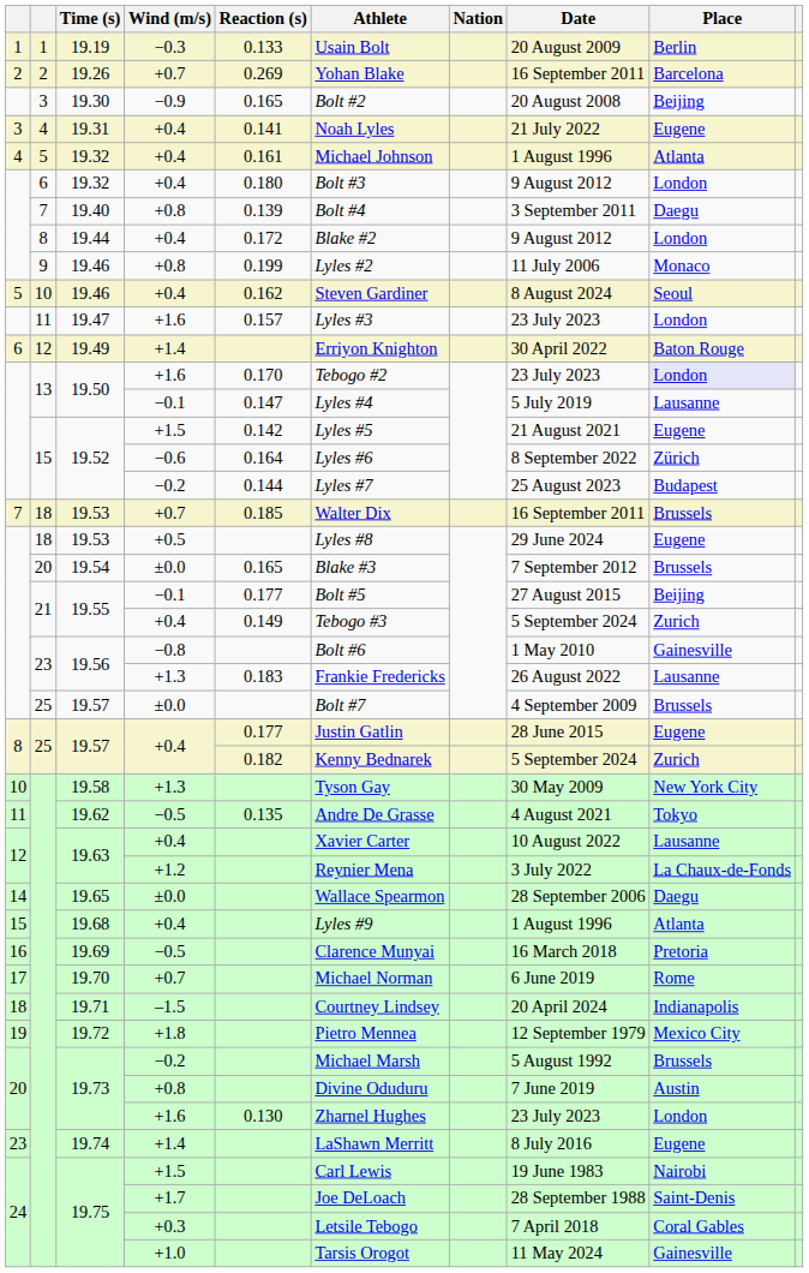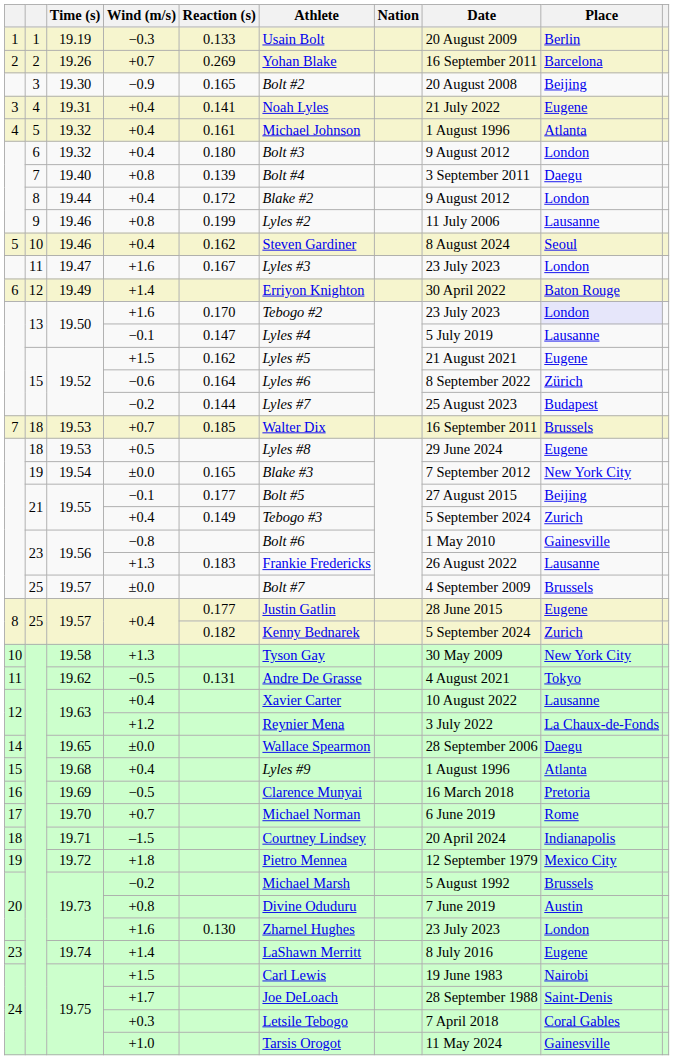 <table class="wikitable sortable">
 <tr>
 <th></th>
 <th></th>
 <th>Time (s)</th>
 <th>Wind (m/s)</th>
 <th>Reaction (s)</th>
 <th>Athlete</th>
 <th>Nation</th>
 <th>Date</th>
 <th>Place</th>
 <th class="unsortable"></th>
 </tr>
 <tr bgcolor="#f6F5CE">
 <td align=center>1</td>
 <td align=center>1</td>
 <td align=center>19.19</td>
 <td align=center>−0.3</td>
 <td align=center>0.133</td>
 <td><a href='#'>Usain Bolt</a></td>
 <td></td>
 <td>20 August 2009</td>
 <td><a href='#'>Berlin</a></td>
 <td></td>
 </tr>
 <tr bgcolor="#f6F5CE">
 <td align=center>2</td>
 <td align=center>2</td>
 <td align=center>19.26</td>
 <td align=center>+0.7</td>
 <td align=center>0.269</td>
 <td><a href='#'>Yohan Blake</a></td>
 <td></td>
 <td>16 September 2011</td>
 <td><a href='#'>Barcelona</a></td>
 <td></td>
 </tr>
 <tr>
 <td></td>
 <td align=center>3</td>
 <td align=center>19.30</td>
 <td align=center>−0.9</td>
 <td align=center>0.165</td>
 <td><em>Bolt #2</em></td>
 <td></td>
 <td>20 August 2008</td>
 <td><a href='#'>Beijing</a></td>
 <td></td>
 </tr>
 <tr bgcolor="#f6F5CE">
 <td align="center">3</td>
 <td align="center">4</td>
 <td align="center">19.31</td>
 <td align="center">+0.4</td>
 <td align=center>0.141</td>
 <td><a href='#'>Noah Lyles</a></td>
 <td></td>
 <td>21 July 2022</td>
 <td><a href='#'>Eugene</a></td>
 <td></td>
 </tr>
 <tr bgcolor="#f6F5CE">
 <td align="center">4</td>
 <td align="center">5</td>
 <td align="center">19.32</td>
 <td align="center">+0.4</td>
 <td align=center>0.161</td>
 <td><a href='#'>Michael Johnson</a></td>
 <td></td>
 <td>1 August 1996</td>
 <td><a href='#'>Atlanta</a></td>
 <td></td>
 </tr>
 <tr>
 <td rowspan="4"></td>
 <td align="center">6</td>
 <td align="center">19.32</td>
 <td align="center">+0.4</td>
 <td align=center>0.180</td>
 <td><em>Bolt #3</em></td>
 <td></td>
 <td>9 August 2012</td>
 <td><a href='#'>London</a></td>
 <td></td>
 </tr>
 <tr>
 <td align="center">7</td>
 <td align="center">19.40</td>
 <td align="center">+0.8</td>
 <td align=center>0.139</td>
 <td><em>Bolt #4</em></td>
 <td></td>
 <td>3 September 2011</td>
 <td><a href='#'>Daegu</a></td>
 <td></td>
 </tr>
 <tr>
 <td align="center">8</td>
 <td align="center">19.44</td>
 <td align="center">+0.4</td>
 <td align=center>0.172</td>
 <td><em>Blake #2</em></td>
 <td></td>
 <td>9 August 2012</td>
 <td><a href='#'>London</a></td>
 <td></td>
 </tr>
 <tr>
 <td align="center">9</td>
 <td align="center">19.46</td>
 <td align="center">+0.8</td>
 <td align="center">0.199</td>
 <td><em>Lyles #2</em></td>
 <td></td>
 <td>11 July 2006</td>
-<td><a href='#'>Monaco</a></td>
+<td><a href='#'>Lausanne</a></td>
 <td></td>
 </tr>
 <tr bgcolor="#f6F5CE">
 <td align="center">5</td>
 <td align="center">10</td>
 <td align="center">19.46</td>
 <td align="center">+0.4</td>
 <td align="center">0.162</td>
 <td><a href='#'>Steven Gardiner</a></td>
 <td></td>
 <td>8 August 2024</td>
 <td><a href='#'>Seoul</a></td>
 <td></td>
 </tr>
 <tr>
 <td></td>
 <td align="center">11</td>
 <td align="center">19.47</td>
 <td align="center">+1.6</td>
-<td align="center">0.157</td>
+<td align="center">0.167</td>
 <td><em>Lyles #3</em></td>
 <td></td>
 <td>23 July 2023</td>
 <td><a href='#'>London</a></td>
 <td></td>
 </tr>
 <tr bgcolor="#f6F5CE">
 <td align="center">6</td>
 <td align="center">12</td>
 <td align="center">19.49</td>
 <td align="center">+1.4</td>
 <td align="center"></td>
 <td><a href='#'>Erriyon Knighton</a></td>
 <td></td>
 <td>30 April 2022</td>
 <td><a href='#'>Baton Rouge</a></td>
 <td></td>
 </tr>
 <tr>
 <td rowspan="5" align="center"></td>
 <td rowspan="2" align="center">13</td>
 <td rowspan="2" align="center">19.50</td>
 <td align="center">+1.6</td>
 <td align="center">0.170</td>
 <td><em>Tebogo #2</em></td>
 <td rowspan="5"></td>
 <td>23 July 2023</td>
 <td style="background: lavender;"><a href='#'>London</a></td>
 <td></td>
 </tr>
 <tr>
 <td align="center">−0.1</td>
 <td align="center">0.147</td>
 <td><em>Lyles #4</em></td>
 <td>5 July 2019</td>
 <td><a href='#'>Lausanne</a></td>
 <td></td>
 </tr>
 <tr>
 <td rowspan="3" align="center">15</td>
 <td rowspan="3" align="center">19.52</td>
 <td align="center">+1.5</td>
-<td align="center">0.142</td>
+<td align="center">0.162</td>
 <td><em>Lyles #5</em></td>
 <td>21 August 2021</td>
 <td><a href='#'>Eugene</a></td>
 <td></td>
 </tr>
 <tr>
 <td align="center">−0.6</td>
 <td align="center">0.164</td>
 <td><em>Lyles #6</em></td>
 <td>8 September 2022</td>
 <td><a href='#'>Zürich</a></td>
 <td></td>
 </tr>
 <tr>
 <td align="center">−0.2</td>
 <td align="center">0.144</td>
 <td><em>Lyles #7</em></td>
 <td>25 August 2023</td>
 <td><a href='#'>Budapest</a></td>
 <td></td>
 </tr>
 <tr bgcolor="#f6F5CE">
 <td align="center">7</td>
 <td align="center">18</td>
 <td align="center">19.53</td>
 <td align="center">+0.7</td>
 <td align="center">0.185</td>
 <td><a href='#'>Walter Dix</a></td>
 <td></td>
 <td>16 September 2011</td>
 <td><a href='#'>Brussels</a></td>
 <td></td>
 </tr>
 <tr>
 <td rowspan="7"></td>
 <td align=center>18</td>
 <td align="center">19.53</td>
 <td align=center>+0.5</td>
 <td align=center></td>
 <td><em>Lyles #8</em></td>
 <td rowspan="7"></td>
 <td>29 June 2024</td>
 <td><a href='#'>Eugene</a></td>
 <td></td>
 </tr>
 <tr>
-<td align="center">20</td>
+<td align="center">19</td>
 <td align="center">19.54</td>
 <td align="center">±0.0</td>
 <td align="center">0.165</td>
 <td><em>Blake #3</em></td>
 <td>7 September 2012</td>
-<td><a href='#'>Brussels</a></td>
+<td><a href='#'>New York City</a></td>
 <td></td>
 </tr>
 <tr>
 <td rowspan="2" align="center">21</td>
 <td rowspan="2" align="center">19.55</td>
 <td align="center">−0.1</td>
 <td align="center">0.177</td>
 <td><em>Bolt #5</em></td>
 <td>27 August 2015</td>
 <td><a href='#'>Beijing</a></td>
 <td></td>
 </tr>
 <tr>
 <td align="center">+0.4</td>
 <td align="center">0.149</td>
 <td><em>Tebogo #3</em></td>
 <td>5 September 2024</td>
 <td><a href='#'>Zurich</a></td>
 <td></td>
 </tr>
 <tr>
 <td rowspan="2" align="center">23</td>
 <td rowspan="2" align="center">19.56</td>
 <td align="center">−0.8</td>
 <td align="center"></td>
 <td><em>Bolt #6</em></td>
 <td>1 May 2010</td>
 <td><a href='#'>Gainesville</a></td>
 <td></td>
 </tr>
 <tr>
 <td align="center">+1.3</td>
 <td align="center">0.183</td>
 <td><a href='#'>Frankie Fredericks</a></td>
 <td>26 August 2022</td>
 <td><a href='#'>Lausanne</a></td>
 <td></td>
 </tr>
 <tr>
 <td align="center">25</td>
 <td align="center">19.57</td>
 <td align="center">±0.0</td>
 <td align="center"></td>
 <td><em>Bolt #7</em></td>
 <td>4 September 2009</td>
 <td><a href='#'>Brussels</a></td>
 <td></td>
 </tr>
 <tr bgcolor="#f6F5CE">
 <td rowspan="2" align="center">8</td>
 <td rowspan="2" align="center">25</td>
 <td rowspan="2" align="center">19.57</td>
 <td rowspan="2" align="center">+0.4</td>
 <td align="center">0.177</td>
 <td><a href='#'>Justin Gatlin</a></td>
 <td></td>
 <td>28 June 2015</td>
 <td><a href='#'>Eugene</a></td>
 <td></td>
 </tr>
 <tr bgcolor="#f6F5CE">
 <td align="center">0.182</td>
 <td><a href='#'>Kenny Bednarek</a></td>
 <td></td>
 <td>5 September 2024</td>
 <td><a href='#'>Zurich</a></td>
 <td></td>
 </tr>
 <tr bgcolor="#CCFFCC">
 <td align="center">10</td>
 <td rowspan="18" align="center"></td>
 <td align="center">19.58</td>
 <td align="center">+1.3</td>
 <td align="center"></td>
 <td><a href='#'>Tyson Gay</a></td>
 <td></td>
 <td>30 May 2009</td>
 <td><a href='#'>New York City</a></td>
 <td></td>
 </tr>
 <tr bgcolor="#CCFFCC">
 <td align="center">11</td>
 <td align="center">19.62</td>
 <td align="center">−0.5</td>
-<td align="center">0.135</td>
+<td align="center">0.131</td>
 <td><a href='#'>Andre De Grasse</a></td>
 <td></td>
 <td>4 August 2021</td>
 <td><a href='#'>Tokyo</a></td>
 <td></td>
 </tr>
 <tr bgcolor="#CCFFCC">
 <td rowspan="2" align="center">12</td>
 <td rowspan="2" align="center">19.63</td>
 <td align="center">+0.4</td>
 <td align="center"></td>
 <td><a href='#'>Xavier Carter</a></td>
 <td></td>
 <td>10 August 2022</td>
 <td><a href='#'>Lausanne</a></td>
 <td></td>
 </tr>
 <tr bgcolor="#CCFFCC">
 <td align="center">+1.2</td>
 <td align="center"></td>
 <td><a href='#'>Reynier Mena</a></td>
 <td></td>
 <td>3 July 2022</td>
 <td><a href='#'>La Chaux-de-Fonds</a></td>
 <td></td>
 </tr>
 <tr bgcolor="#CCFFCC">
 <td align="center">14</td>
 <td align="center">19.65</td>
 <td align="center">±0.0</td>
 <td align=center></td>
 <td><a href='#'>Wallace Spearmon</a></td>
 <td></td>
 <td>28 September 2006</td>
 <td><a href='#'>Daegu</a></td>
 <td></td>
 </tr>
 <tr bgcolor=#CCFFCC>
 <td align="center">15</td>
 <td align="center">19.68</td>
 <td align="center">+0.4</td>
 <td align="center"></td>
 <td><em>Lyles #9</em></td>
 <td></td>
 <td>1 August 1996</td>
 <td><a href='#'>Atlanta</a></td>
 <td></td>
 </tr>
 <tr bgcolor=#CCFFCC>
 <td align=center>16</td>
 <td align="center">19.69</td>
 <td align=center>−0.5</td>
 <td align=center></td>
 <td><a href='#'>Clarence Munyai</a></td>
 <td></td>
 <td>16 March 2018</td>
 <td><a href='#'>Pretoria</a></td>
 <td></td>
 </tr>
 <tr bgcolor=#CCFFCC>
 <td align=center>17</td>
 <td align="center">19.70</td>
 <td align=center>+0.7</td>
 <td align=center></td>
 <td><a href='#'>Michael Norman</a></td>
 <td></td>
 <td>6 June 2019</td>
 <td><a href='#'>Rome</a></td>
 <td></td>
 </tr>
 <tr bgcolor=#CCFFCC>
 <td align=center>18</td>
 <td align="center">19.71</td>
 <td align=center>–1.5</td>
 <td align=center></td>
 <td><a href='#'>Courtney Lindsey</a></td>
 <td></td>
 <td>20 April 2024</td>
 <td><a href='#'>Indianapolis</a></td>
 <td></td>
 </tr>
 <tr bgcolor=#CCFFCC>
 <td align=center>19</td>
 <td align="center">19.72</td>
 <td align=center>+1.8</td>
 <td align=center></td>
 <td><a href='#'>Pietro Mennea</a></td>
 <td></td>
 <td>12 September 1979</td>
 <td><a href='#'>Mexico City</a></td>
 <td></td>
 </tr>
 <tr bgcolor=#CCFFCC>
 <td rowspan=3 align=center>20</td>
 <td rowspan="3" align="center">19.73</td>
 <td align=center>−0.2</td>
 <td align=center></td>
 <td><a href='#'>Michael Marsh</a></td>
 <td></td>
 <td>5 August 1992</td>
 <td><a href='#'>Brussels</a></td>
 <td></td>
 </tr>
 <tr bgcolor=#CCFFCC>
 <td align=center>+0.8</td>
 <td align=center></td>
 <td><a href='#'>Divine Oduduru</a></td>
 <td></td>
 <td>7 June 2019</td>
 <td><a href='#'>Austin</a></td>
 <td></td>
 </tr>
 <tr bgcolor=#CCFFCC>
 <td align=center>+1.6</td>
 <td align=center>0.130</td>
 <td><a href='#'>Zharnel Hughes</a></td>
 <td></td>
 <td>23 July 2023</td>
 <td><a href='#'>London</a></td>
 <td></td>
 </tr>
 <tr bgcolor=#CCFFCC>
 <td align=center>23</td>
 <td align="center">19.74</td>
 <td align=center>+1.4</td>
 <td align=center></td>
 <td><a href='#'>LaShawn Merritt</a></td>
 <td></td>
 <td>8 July 2016</td>
 <td><a href='#'>Eugene</a></td>
 <td></td>
 </tr>
 <tr bgcolor=#CCFFCC>
 <td rowspan="4" align="center">24</td>
 <td rowspan="4" align="center">19.75</td>
 <td align=center>+1.5</td>
 <td align=center></td>
 <td><a href='#'>Carl Lewis</a></td>
 <td></td>
 <td>19 June 1983</td>
 <td><a href='#'>Nairobi</a></td>
 <td></td>
 </tr>
 <tr bgcolor=#CCFFCC>
 <td align=center>+1.7</td>
 <td align=center></td>
 <td><a href='#'>Joe DeLoach</a></td>
 <td></td>
 <td>28 September 1988</td>
 <td><a href='#'>Saint-Denis</a></td>
 <td></td>
 </tr>
 <tr bgcolor=#CCFFCC>
 <td align=center>+0.3</td>
 <td align=center></td>
 <td><a href='#'>Letsile Tebogo</a></td>
 <td></td>
 <td>7 April 2018</td>
 <td><a href='#'>Coral Gables</a></td>
 <td></td>
 </tr>
 <tr bgcolor=#CCFFCC>
 <td align=center>+1.0</td>
 <td></td>
 <td><a href='#'>Tarsis Orogot</a></td>
 <td></td>
 <td>11 May 2024</td>
 <td><a href='#'>Gainesville</a></td>
 <td></td>
 </tr>
 </table>
